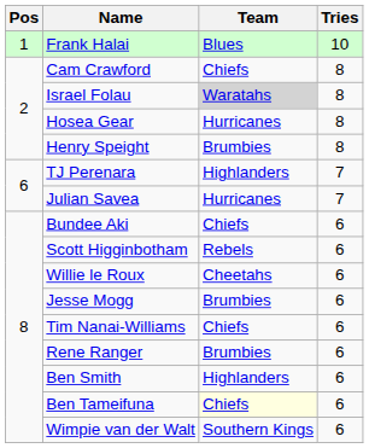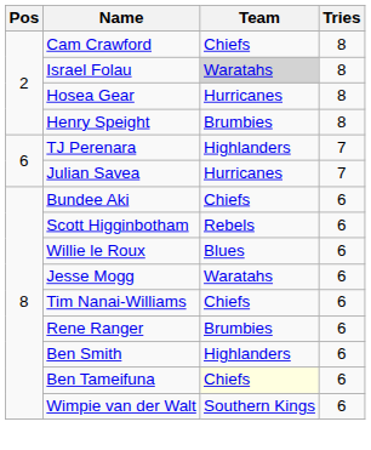 <table class="wikitable">
 <tr>
 <th>Pos</th>
 <th>Name</th>
 <th>Team</th>
 <th>Tries</th>
-</tr>
-<tr style="background:#d0ffd0">
-<td style="text-align:center">1</td>
-<td><a href='#'>Frank Halai</a></td>
-<td><a href='#'>Blues</a></td>
-<td style="text-align:center">10</td>
 </tr>
 <tr>
 <td rowspan="4" style="text-align:center">2</td>
 <td><a href='#'>Cam Crawford</a></td>
 <td><a href='#'>Chiefs</a></td>
 <td style="text-align:center">8</td>
 </tr>
 <tr>
 <td><a href='#'>Israel Folau</a></td>
 <td style="background: lightgrey;"><a href='#'>Waratahs</a></td>
 <td style="text-align:center">8</td>
 </tr>
 <tr>
 <td><a href='#'>Hosea Gear</a></td>
 <td><a href='#'>Hurricanes</a></td>
 <td style="text-align:center">8</td>
 </tr>
 <tr>
 <td><a href='#'>Henry Speight</a></td>
 <td><a href='#'>Brumbies</a></td>
 <td style="text-align:center">8</td>
 </tr>
 <tr>
 <td rowspan="2" style="text-align:center">6</td>
 <td><a href='#'>TJ Perenara</a></td>
 <td><a href='#'>Highlanders</a></td>
 <td style="text-align:center">7</td>
 </tr>
 <tr>
 <td><a href='#'>Julian Savea</a></td>
 <td><a href='#'>Hurricanes</a></td>
 <td style="text-align:center">7</td>
 </tr>
 <tr>
 <td rowspan="9" style="text-align:center">8</td>
 <td><a href='#'>Bundee Aki</a></td>
 <td><a href='#'>Chiefs</a></td>
 <td style="text-align:center">6</td>
 </tr>
 <tr>
 <td><a href='#'>Scott Higginbotham</a></td>
 <td><a href='#'>Rebels</a></td>
 <td style="text-align:center">6</td>
 </tr>
 <tr>
 <td><a href='#'>Willie le Roux</a></td>
-<td><a href='#'>Cheetahs</a></td>
+<td><a href='#'>Blues</a></td>
 <td style="text-align:center">6</td>
 </tr>
 <tr>
 <td><a href='#'>Jesse Mogg</a></td>
-<td><a href='#'>Brumbies</a></td>
+<td><a href='#'>Waratahs</a></td>
 <td style="text-align:center">6</td>
 </tr>
 <tr>
 <td><a href='#'>Tim Nanai-Williams</a></td>
 <td><a href='#'>Chiefs</a></td>
 <td style="text-align:center">6</td>
 </tr>
 <tr>
 <td><a href='#'>Rene Ranger</a></td>
 <td><a href='#'>Brumbies</a></td>
 <td style="text-align:center">6</td>
 </tr>
 <tr>
 <td><a href='#'>Ben Smith</a></td>
 <td><a href='#'>Highlanders</a></td>
 <td style="text-align:center">6</td>
 </tr>
 <tr>
 <td><a href='#'>Ben Tameifuna</a></td>
 <td style="background: lightyellow;"><a href='#'>Chiefs</a></td>
 <td style="text-align:center">6</td>
 </tr>
 <tr>
 <td><a href='#'>Wimpie van der Walt</a></td>
 <td><a href='#'>Southern Kings</a></td>
 <td style="text-align:center">6</td>
 </tr>
 </table>
